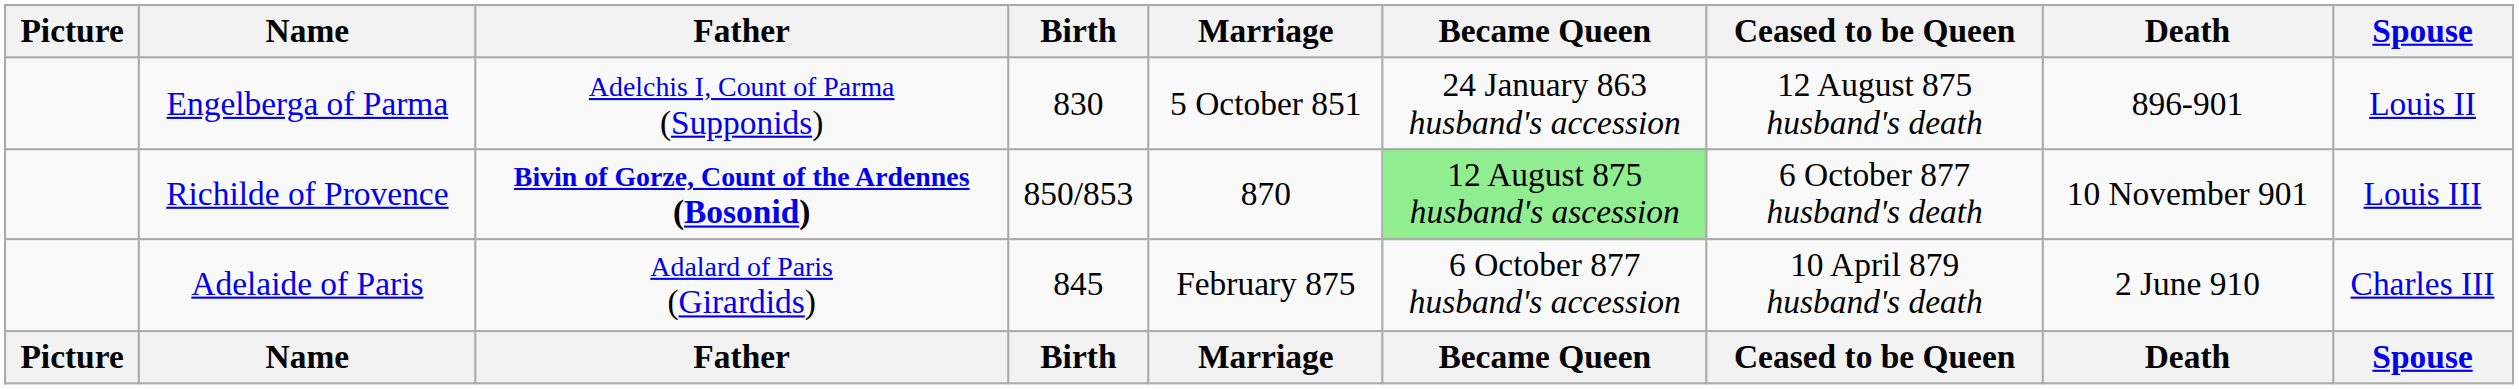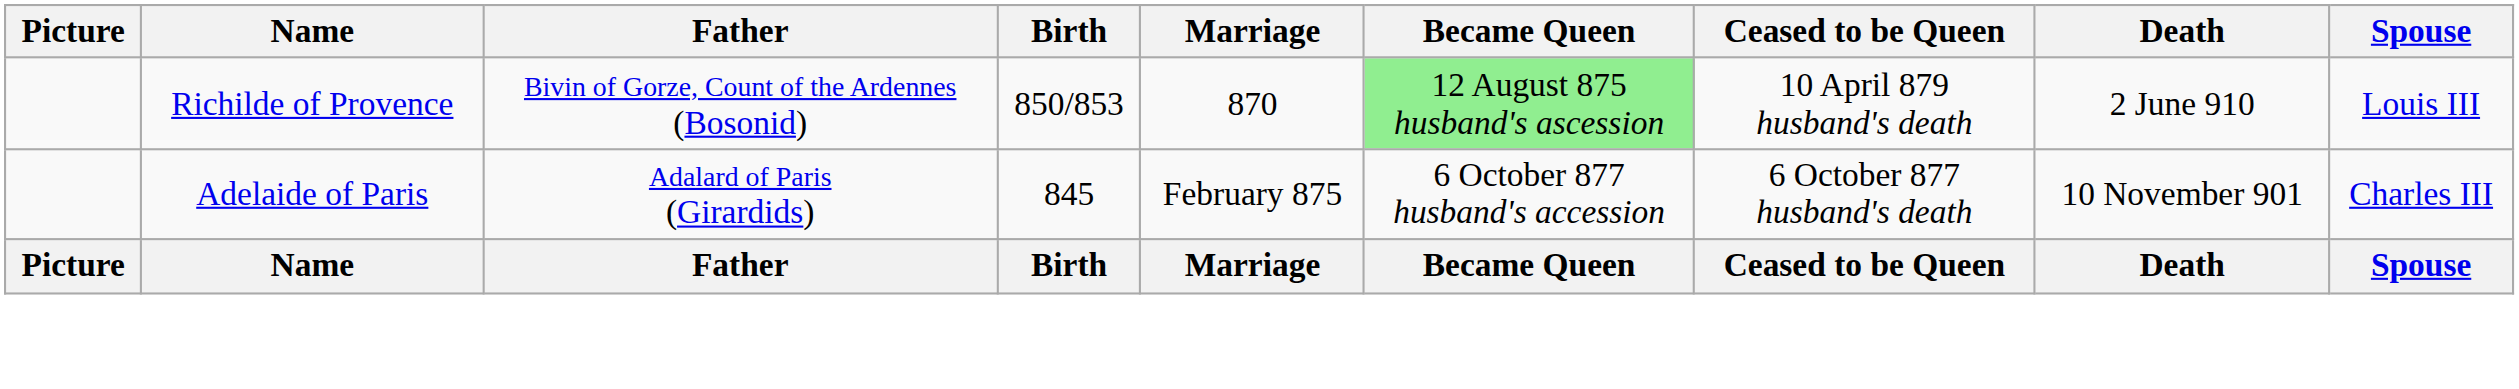 <table width=95% class="wikitable">
 <tr>
 <th>Picture</th>
 <th>Name</th>
 <th>Father</th>
 <th>Birth</th>
 <th>Marriage</th>
 <th>Became Queen</th>
 <th>Ceased to be Queen</th>
 <th>Death</th>
 <th><a href='#'>Spouse</a></th>
 </tr>
 <tr>
-<td align="center"></td>
-<td align="center"><a href='#'>Engelberga of Parma</a></td>
-<td align="center"><small><a href='#'>Adelchis I, Count of Parma</a></small><br>(<a href='#'>Supponids</a>)</td>
-<td align="center">830</td>
-<td align="center">5 October 851</td>
-<td align="center">24 January 863<br><em>husband's accession</em></td>
-<td align="center">12 August 875<br><em>husband's death</em></td>
-<td align="center">896-901</td>
-<td align="center"><a href='#'>Louis II</a></td>
-</tr>
-<tr>
 <td align=center></td>
 <td align=center><a href='#'>Richilde of Provence</a></td>
-<td align="center"><strong><small><a href='#'>Bivin of Gorze, Count of the Ardennes</a></small><br>(<a href='#'>Bosonid</a>)</strong></td>
+<td align="center"><small><a href='#'>Bivin of Gorze, Count of the Ardennes</a></small><br>(<a href='#'>Bosonid</a>)</td>
 <td align="center">850/853</td>
 <td align="center">870</td>
 <td align="center" style="background: lightgreen;">12 August 875<br><em>husband's ascession</em></td>
-<td align="center">6 October 877<br><em>husband's death</em></td>
-<td align="center">10 November 901</td>
+<td align="center">10 April 879 <br><em>husband's death</em></td>
+<td align="center">2 June 910</td>
 <td align="center"><a href='#'>Louis III</a></td>
 </tr>
 <tr>
 <td align="center"></td>
 <td align="center"><a href='#'>Adelaide of Paris</a></td>
 <td align="center"><small><a href='#'>Adalard of Paris</a></small><br>(<a href='#'>Girardids</a>)</td>
 <td align="center">845</td>
 <td align="center">February 875</td>
 <td align="center">6 October 877<br><em>husband's accession</em></td>
-<td align="center">10 April 879 <br><em>husband's death</em></td>
-<td align="center">2 June 910</td>
+<td align="center">6 October 877<br><em>husband's death</em></td>
+<td align="center">10 November 901</td>
 <td align="center"><a href='#'>Charles III</a></td>
 </tr>
 <tr>
 <th>Picture</th>
 <th>Name</th>
 <th>Father</th>
 <th>Birth</th>
 <th>Marriage</th>
 <th>Became Queen</th>
 <th>Ceased to be Queen</th>
 <th>Death</th>
 <th><a href='#'>Spouse</a></th>
 </tr>
 </table>
